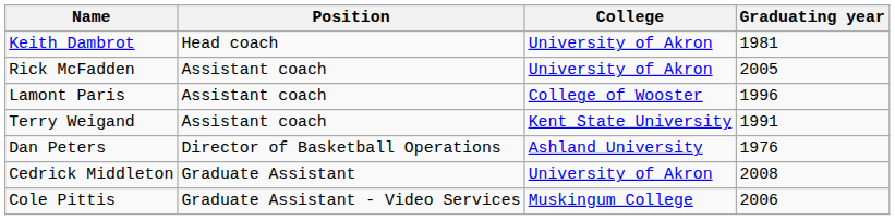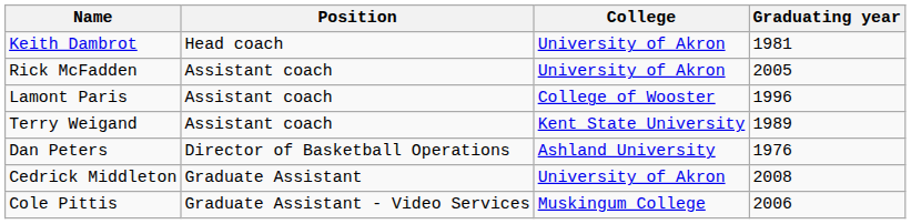 <table class="wikitable" style="font-size: 95%;">
 <tr>
 <th>Name</th>
 <th>Position</th>
 <th>College</th>
 <th>Graduating year</th>
 </tr>
 <tr>
 <td><a href='#'>Keith Dambrot</a></td>
 <td>Head coach</td>
 <td><a href='#'>University of Akron</a></td>
 <td>1981</td>
 </tr>
 <tr>
 <td>Rick McFadden</td>
 <td>Assistant coach</td>
 <td><a href='#'>University of Akron</a></td>
 <td>2005</td>
 </tr>
 <tr>
 <td>Lamont Paris</td>
 <td>Assistant coach</td>
 <td><a href='#'>College of Wooster</a></td>
 <td>1996</td>
 </tr>
 <tr>
 <td>Terry Weigand</td>
 <td>Assistant coach</td>
 <td><a href='#'>Kent State University</a></td>
-<td>1991</td>
+<td>1989</td>
 </tr>
 <tr>
 <td>Dan Peters</td>
 <td>Director of Basketball Operations</td>
 <td><a href='#'>Ashland University</a></td>
 <td>1976</td>
 </tr>
 <tr>
 <td>Cedrick Middleton</td>
 <td>Graduate Assistant</td>
 <td><a href='#'>University of Akron</a></td>
 <td>2008</td>
 </tr>
 <tr>
 <td>Cole Pittis</td>
 <td>Graduate Assistant - Video Services</td>
 <td><a href='#'>Muskingum College</a></td>
 <td>2006</td>
 </tr>
 </table>
